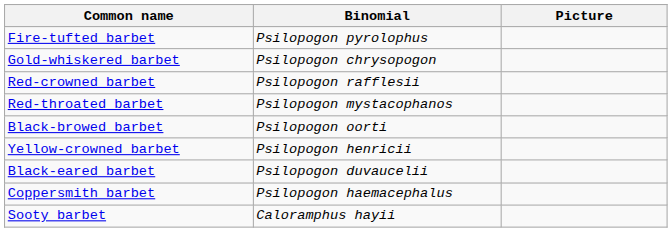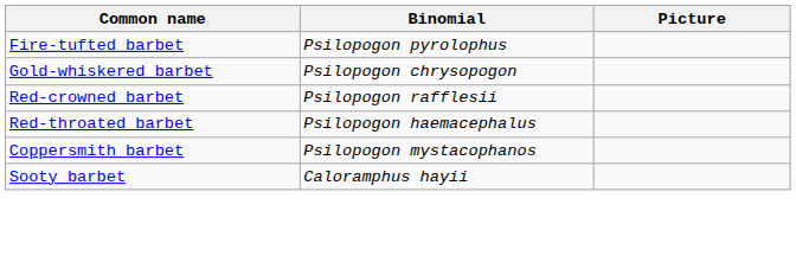 <table width=50% class="wikitable">
 <tr>
 <th width=30%>Common name</th>
 <th width=30%>Binomial</th>
 <th width=20%>Picture</th>
 </tr>
 <tr>
 <td><a href='#'>Fire-tufted barbet</a></td>
 <td><em>Psilopogon pyrolophus</em></td>
 <td></td>
 </tr>
 <tr>
 <td><a href='#'>Gold-whiskered barbet</a></td>
 <td><em>Psilopogon chrysopogon</em></td>
 <td></td>
 </tr>
 <tr>
 <td><a href='#'>Red-crowned barbet</a></td>
 <td><em>Psilopogon rafflesii</em></td>
 <td></td>
 </tr>
 <tr>
 <td><a href='#'>Red-throated barbet</a></td>
-<td><em>Psilopogon mystacophanos</em></td>
-<td></td>
-</tr>
-<tr>
-<td><a href='#'>Black-browed barbet</a></td>
-<td><em>Psilopogon oorti</em></td>
-<td></td>
-</tr>
-<tr>
-<td><a href='#'>Yellow-crowned barbet</a></td>
-<td><em>Psilopogon henricii</em></td>
-<td></td>
-</tr>
-<tr>
-<td><a href='#'>Black-eared barbet</a></td>
-<td><em>Psilopogon duvaucelii</em></td>
+<td><em>Psilopogon haemacephalus</em></td>
 <td></td>
 </tr>
 <tr>
 <td><a href='#'>Coppersmith barbet</a></td>
-<td><em>Psilopogon haemacephalus</em></td>
+<td><em>Psilopogon mystacophanos</em></td>
 <td></td>
 </tr>
 <tr>
 <td><a href='#'>Sooty barbet</a></td>
 <td><em>Caloramphus hayii</em></td>
 <td></td>
 </tr>
 </table>
